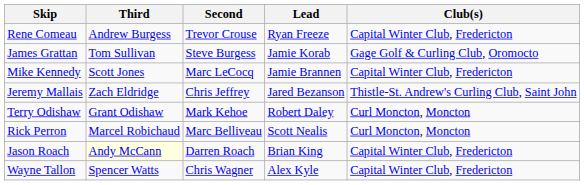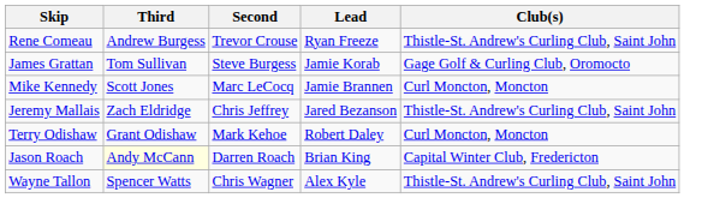 <table class="wikitable">
 <tr>
 <th>Skip</th>
 <th>Third</th>
 <th>Second</th>
 <th>Lead</th>
 <th>Club(s)</th>
 </tr>
 <tr>
 <td><a href='#'>Rene Comeau</a></td>
 <td><a href='#'>Andrew Burgess</a></td>
 <td><a href='#'>Trevor Crouse</a></td>
 <td><a href='#'>Ryan Freeze</a></td>
-<td><a href='#'>Capital Winter Club</a>, <a href='#'>Fredericton</a></td>
+<td><a href='#'>Thistle-St. Andrew's Curling Club</a>, <a href='#'>Saint John</a></td>
 </tr>
 <tr>
 <td><a href='#'>James Grattan</a></td>
 <td><a href='#'>Tom Sullivan</a></td>
 <td><a href='#'>Steve Burgess</a></td>
 <td><a href='#'>Jamie Korab</a></td>
 <td><a href='#'>Gage Golf & Curling Club</a>, <a href='#'>Oromocto</a></td>
 </tr>
 <tr>
 <td><a href='#'>Mike Kennedy</a></td>
 <td><a href='#'>Scott Jones</a></td>
 <td><a href='#'>Marc LeCocq</a></td>
 <td><a href='#'>Jamie Brannen</a></td>
-<td><a href='#'>Capital Winter Club</a>, <a href='#'>Fredericton</a></td>
+<td><a href='#'>Curl Moncton</a>, <a href='#'>Moncton</a></td>
 </tr>
 <tr>
 <td><a href='#'>Jeremy Mallais</a></td>
 <td><a href='#'>Zach Eldridge</a></td>
 <td><a href='#'>Chris Jeffrey</a></td>
 <td><a href='#'>Jared Bezanson</a></td>
 <td><a href='#'>Thistle-St. Andrew's Curling Club</a>, <a href='#'>Saint John</a></td>
 </tr>
 <tr>
 <td><a href='#'>Terry Odishaw</a></td>
 <td><a href='#'>Grant Odishaw</a></td>
 <td><a href='#'>Mark Kehoe</a></td>
 <td><a href='#'>Robert Daley</a></td>
 <td><a href='#'>Curl Moncton</a>, <a href='#'>Moncton</a></td>
 </tr>
 <tr>
-<td><a href='#'>Rick Perron</a></td>
-<td><a href='#'>Marcel Robichaud</a></td>
-<td><a href='#'>Marc Belliveau</a></td>
-<td><a href='#'>Scott Nealis</a></td>
-<td><a href='#'>Curl Moncton</a>, <a href='#'>Moncton</a></td>
-</tr>
-<tr>
 <td><a href='#'>Jason Roach</a></td>
 <td style="background: lightyellow;"><a href='#'>Andy McCann</a></td>
 <td><a href='#'>Darren Roach</a></td>
 <td><a href='#'>Brian King</a></td>
 <td><a href='#'>Capital Winter Club</a>, <a href='#'>Fredericton</a></td>
 </tr>
 <tr>
 <td><a href='#'>Wayne Tallon</a></td>
 <td><a href='#'>Spencer Watts</a></td>
 <td><a href='#'>Chris Wagner</a></td>
 <td><a href='#'>Alex Kyle</a></td>
-<td><a href='#'>Capital Winter Club</a>, <a href='#'>Fredericton</a></td>
+<td><a href='#'>Thistle-St. Andrew's Curling Club</a>, <a href='#'>Saint John</a></td>
 </tr>
 </table>
